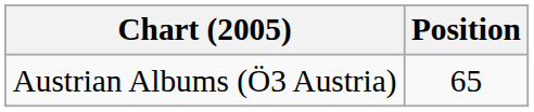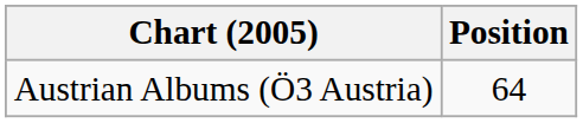 <table class="wikitable plainrowheaders">
 <tr>
 <th>Chart (2005)</th>
 <th>Position</th>
 </tr>
 <tr>
 <td>Austrian Albums (Ö3 Austria)</td>
-<td align="center">65</td>
+<td align="center">64</td>
 </tr>
 </table>
